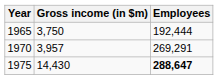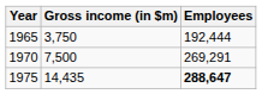 <table class="wikitable" style="float: right;">
 <tr>
 <th>Year</th>
 <th>Gross income (in $m)</th>
 <th>Employees</th>
 </tr>
 <tr>
 <td>1965</td>
 <td>3,750</td>
 <td>192,444</td>
 </tr>
 <tr>
 <td>1970</td>
-<td>3,957</td>
+<td>7,500</td>
 <td>269,291</td>
 </tr>
 <tr>
 <td>1975</td>
-<td>14,430</td>
+<td>14,435</td>
 <td><strong>288,647</strong></td>
 </tr>
 </table>
